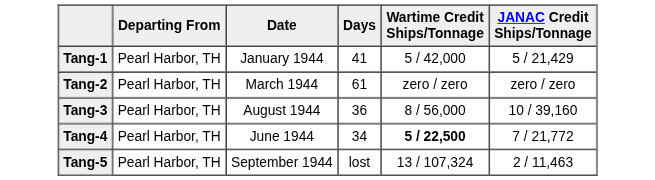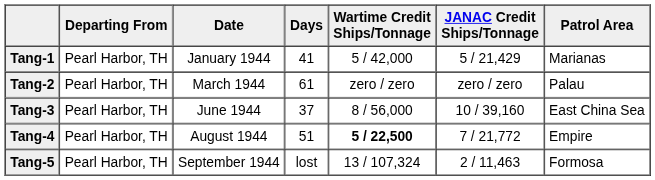 <table border="1" cellpadding="5" cellspacing="0" align="center">
 <tr>
 <th scope="col" style="background:#efefef;"> </th>
 <th scope="col" style="background:#efefef;">Departing From</th>
 <th scope="col" style="background:#efefef;">Date</th>
 <th scope="col" style="background:#efefef;">Days</th>
 <th scope="col" style="background:#efefef;">Wartime Credit<br>Ships/Tonnage</th>
 <th scope="col" style="background:#efefef;"><a href='#'>JANAC</a> Credit<br>Ships/Tonnage</th>
+<th scope="col" style="background:#efefef;">Patrol Area</th>
 </tr>
 <tr>
 <th scope="row" style="background:#efefef;">Tang-1</th>
 <td align=left>Pearl Harbor, TH</td>
 <td align=center>January 1944</td>
 <td align=center>41</td>
 <td align=center>5 / 42,000</td>
 <td align=center>5 / 21,429</td>
+<td align=left>Marianas</td>
 </tr>
 <tr>
 <th scope="row" style="background:#efefef;">Tang-2</th>
 <td align=left>Pearl Harbor, TH</td>
 <td align=center>March 1944</td>
 <td align=center>61</td>
 <td align=center>zero / zero</td>
 <td align=center>zero / zero</td>
+<td align=left>Palau</td>
 </tr>
 <tr>
 <th scope="row" style="background:#efefef;">Tang-3</th>
 <td align=left>Pearl Harbor, TH</td>
-<td align=center>August 1944</td>
-<td align=center>36</td>
+<td align=center>June 1944</td>
+<td align=center>37</td>
 <td align=center>8 / 56,000</td>
 <td align=center>10 / 39,160</td>
+<td align=left>East China Sea</td>
 </tr>
 <tr>
 <th scope="row" style="background:#efefef;">Tang-4</th>
 <td align=left>Pearl Harbor, TH</td>
-<td align=center>June 1944</td>
-<td align=center>34</td>
+<td align=center>August 1944</td>
+<td align=center>51</td>
 <td align=center><strong>5 / 22,500</strong></td>
 <td align=center>7 / 21,772</td>
+<td align=left>Empire</td>
 </tr>
 <tr>
 <th scope="row" style="background:#efefef;">Tang-5</th>
 <td align=left>Pearl Harbor, TH</td>
 <td align=center>September 1944</td>
 <td align=center>lost</td>
 <td align=center>13 / 107,324</td>
 <td align=center>2 / 11,463</td>
+<td align=left>Formosa<br></td>
 </tr>
 </table>
